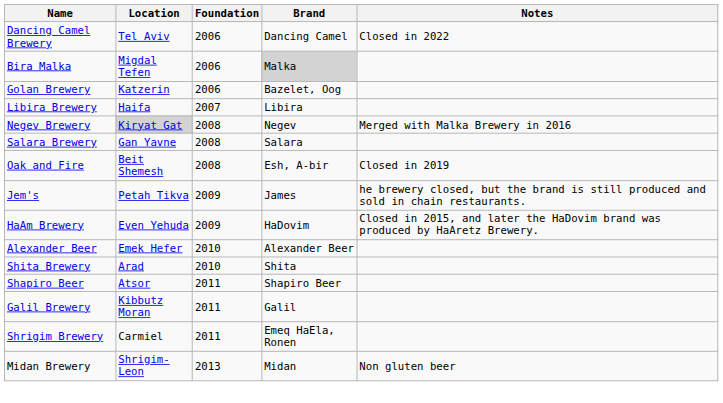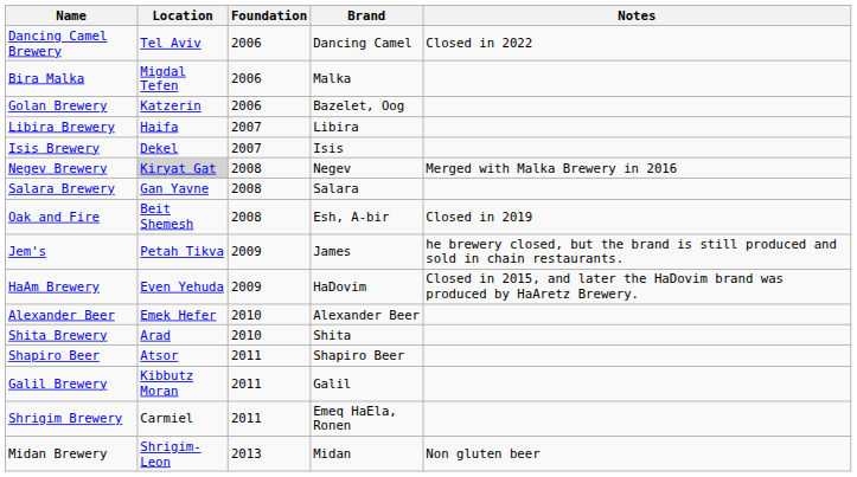 <table class="wikitable">
 <tr>
 <th>Name</th>
 <th>Location</th>
 <th>Foundation</th>
 <th>Brand</th>
 <th>Notes</th>
 </tr>
 <tr>
 <td><a href='#'>Dancing Camel Brewery</a></td>
 <td><a href='#'>Tel Aviv</a></td>
 <td>2006</td>
 <td>Dancing Camel</td>
 <td>Closed in 2022</td>
 </tr>
 <tr>
 <td><a href='#'>Bira Malka</a></td>
 <td><a href='#'>Migdal Tefen</a></td>
 <td>2006</td>
-<td style="background: lightgrey;">Malka</td>
+<td>Malka</td>
 <td></td>
 </tr>
 <tr>
 <td><a href='#'>Golan Brewery</a></td>
 <td><a href='#'>Katzerin</a></td>
 <td>2006</td>
 <td>Bazelet, Oog</td>
 <td></td>
 </tr>
 <tr>
 <td><a href='#'>Libira Brewery</a></td>
 <td><a href='#'>Haifa</a></td>
 <td>2007</td>
 <td>Libira</td>
+<td></td>
+</tr>
+<tr>
+<td><a href='#'>Isis Brewery</a></td>
+<td><a href='#'>Dekel</a></td>
+<td>2007</td>
+<td>Isis</td>
 <td></td>
 </tr>
 <tr>
 <td><a href='#'>Negev Brewery</a></td>
 <td style="background: lightgrey;"><a href='#'>Kiryat Gat</a></td>
 <td>2008</td>
 <td>Negev</td>
 <td>Merged with Malka Brewery in 2016</td>
 </tr>
 <tr>
 <td><a href='#'>Salara Brewery</a></td>
 <td><a href='#'>Gan Yavne</a></td>
 <td>2008</td>
 <td>Salara</td>
 <td></td>
 </tr>
 <tr>
 <td><a href='#'>Oak and Fire</a></td>
 <td><a href='#'>Beit Shemesh</a></td>
 <td>2008</td>
 <td>Esh, A-bir</td>
 <td>Closed in 2019</td>
 </tr>
 <tr>
 <td><a href='#'>Jem's</a></td>
 <td><a href='#'>Petah Tikva</a></td>
 <td>2009</td>
 <td>James</td>
 <td>he brewery closed, but the brand is still produced and sold in chain restaurants.</td>
 </tr>
 <tr>
 <td><a href='#'>HaAm Brewery</a></td>
 <td><a href='#'>Even Yehuda</a></td>
 <td>2009</td>
 <td>HaDovim</td>
 <td>Closed in 2015, and later the HaDovim brand was produced by HaAretz Brewery.</td>
 </tr>
 <tr>
 <td><a href='#'>Alexander Beer</a></td>
 <td><a href='#'>Emek Hefer</a></td>
 <td>2010</td>
 <td>Alexander Beer</td>
 <td></td>
 </tr>
 <tr>
 <td><a href='#'>Shita Brewery</a></td>
 <td><a href='#'>Arad</a></td>
 <td>2010</td>
 <td>Shita</td>
 <td></td>
 </tr>
 <tr>
 <td><a href='#'>Shapiro Beer</a></td>
 <td><a href='#'>Atsor</a></td>
 <td>2011</td>
 <td>Shapiro Beer</td>
 <td></td>
 </tr>
 <tr>
 <td><a href='#'>Galil Brewery</a></td>
 <td><a href='#'>Kibbutz Moran</a></td>
 <td>2011</td>
 <td>Galil</td>
 <td></td>
 </tr>
 <tr>
 <td><a href='#'>Shrigim Brewery</a></td>
 <td>Carmiel</td>
 <td>2011</td>
 <td>Emeq HaEla, Ronen</td>
 <td></td>
 </tr>
 <tr>
 <td>Midan Brewery</td>
 <td><a href='#'>Shrigim-Leon</a></td>
 <td>2013</td>
 <td>Midan</td>
 <td>Non gluten beer</td>
 </tr>
 </table>
